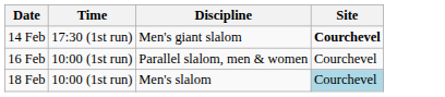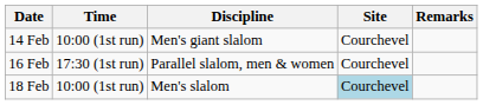 <table class="wikitable">
 <tr>
 <th>Date</th>
 <th>Time</th>
 <th>Discipline</th>
 <th>Site</th>
+<th>Remarks</th>
 </tr>
 <tr>
 <td>14 Feb</td>
-<td>17:30 (1st run)</td>
+<td>10:00 (1st run)</td>
 <td>Men's giant slalom</td>
-<td><strong>Courchevel</strong></td>
+<td>Courchevel</td>
+<td></td>
 </tr>
 <tr>
 <td>16 Feb</td>
-<td>10:00 (1st run)</td>
+<td>17:30 (1st run)</td>
 <td>Parallel slalom, men & women</td>
 <td>Courchevel</td>
+<td></td>
 </tr>
 <tr>
 <td>18 Feb</td>
 <td>10:00 (1st run)</td>
 <td>Men's slalom</td>
 <td style="background: lightblue;">Courchevel</td>
+<td></td>
 </tr>
 </table>
